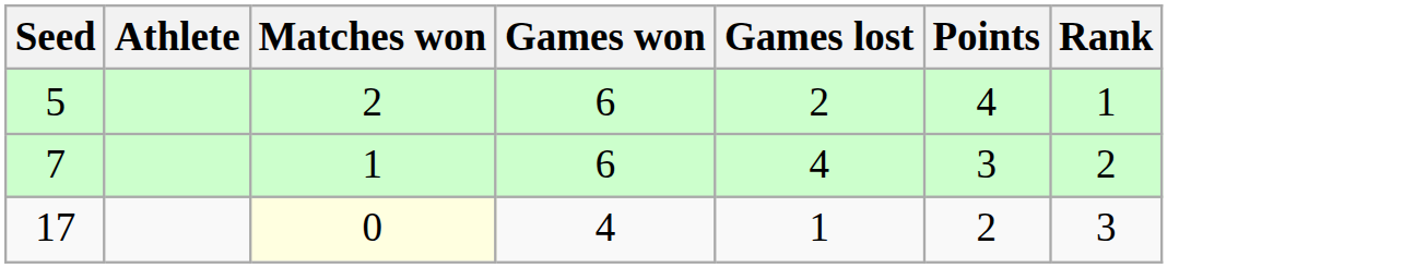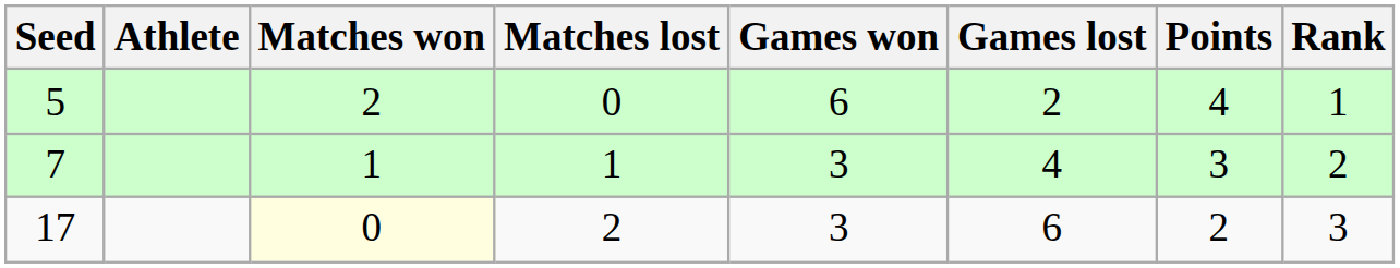 <table class="wikitable">
 <tr>
 <th>Seed</th>
 <th>Athlete</th>
 <th>Matches won</th>
+<th>Matches lost</th>
 <th>Games won</th>
 <th>Games lost</th>
 <th>Points</th>
 <th>Rank</th>
 </tr>
 <tr bgcolor="#ccffcc">
 <td align="center">5</td>
 <td></td>
 <td align="center">2</td>
+<td align="center">0</td>
 <td align="center">6</td>
 <td align="center">2</td>
 <td align="center">4</td>
 <td align="center">1</td>
 </tr>
 <tr bgcolor="#ccffcc">
 <td align="center">7</td>
 <td></td>
 <td align="center">1</td>
-<td align="center">6</td>
+<td align="center">1</td>
+<td align="center">3</td>
 <td align="center">4</td>
 <td align="center">3</td>
 <td align="center">2</td>
 </tr>
 <tr>
 <td align="center">17</td>
 <td></td>
 <td align="center" style="background: lightyellow;">0</td>
-<td align="center">4</td>
-<td align="center">1</td>
+<td align="center">2</td>
+<td align="center">3</td>
+<td align="center">6</td>
 <td align="center">2</td>
 <td align="center">3</td>
 </tr>
 </table>
